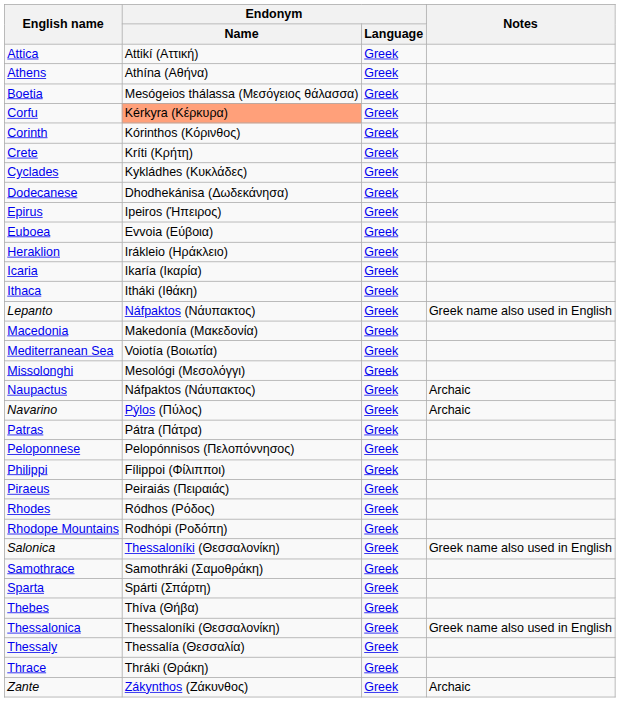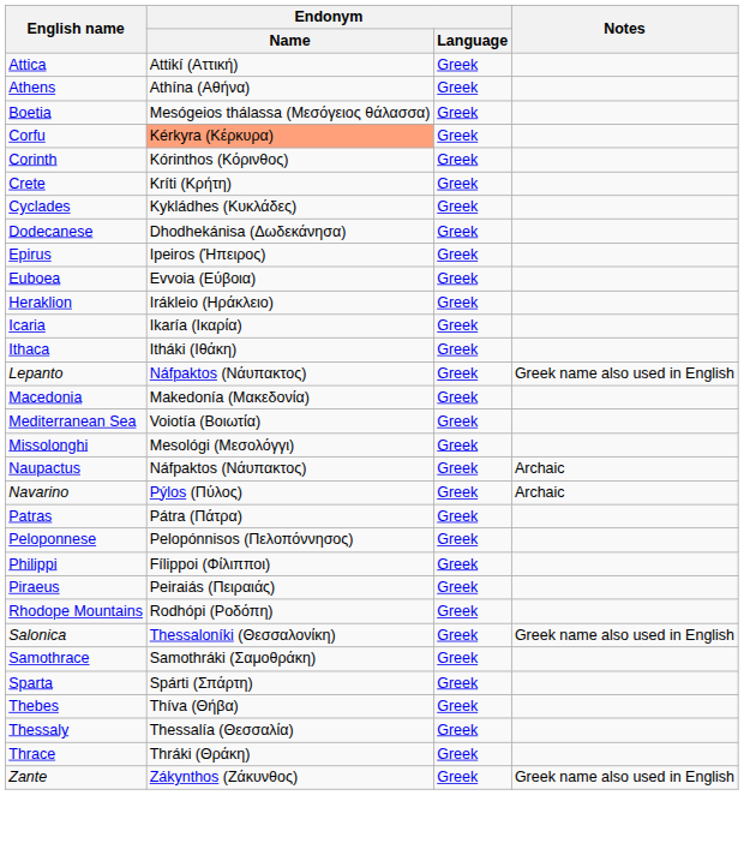 <table class="wikitable sortable mw-collapsible">
 <tr>
 <th rowspan="2">English name</th>
 <th colspan="2">Endonym</th>
 <th rowspan="2">Notes</th>
 </tr>
 <tr>
 <th>Name</th>
 <th>Language</th>
 </tr>
 <tr>
 <td><a href='#'>Attica</a></td>
 <td>Attikí (Αττική)</td>
 <td><a href='#'>Greek</a></td>
 <td></td>
 </tr>
 <tr>
 <td><a href='#'>Athens</a></td>
 <td>Athína (Αθήνα)</td>
 <td><a href='#'>Greek</a></td>
 <td></td>
 </tr>
 <tr>
 <td><a href='#'>Boetia</a></td>
 <td>Mesógeios thálassa (Μεσόγειος θάλασσα)</td>
 <td><a href='#'>Greek</a></td>
 <td></td>
 </tr>
 <tr>
 <td><a href='#'>Corfu</a></td>
 <td style="background: lightsalmon;">Kérkyra (Κέρκυρα)</td>
 <td><a href='#'>Greek</a></td>
 <td></td>
 </tr>
 <tr>
 <td><a href='#'>Corinth</a></td>
 <td>Kórinthos (Κόρινθος)</td>
 <td><a href='#'>Greek</a></td>
 <td></td>
 </tr>
 <tr>
 <td><a href='#'>Crete</a></td>
 <td>Kríti (Κρήτη)</td>
 <td><a href='#'>Greek</a></td>
 <td></td>
 </tr>
 <tr>
 <td><a href='#'>Cyclades</a></td>
 <td>Kykládhes (Κυκλάδες)</td>
 <td><a href='#'>Greek</a></td>
 <td></td>
 </tr>
 <tr>
 <td><a href='#'>Dodecanese</a></td>
 <td>Dhodhekánisa (Δωδεκάνησα)</td>
 <td><a href='#'>Greek</a></td>
 <td></td>
 </tr>
 <tr>
 <td><a href='#'>Epirus</a></td>
 <td>Ipeiros (Ήπειρος)</td>
 <td><a href='#'>Greek</a></td>
 <td></td>
 </tr>
 <tr>
 <td><a href='#'>Euboea</a></td>
 <td>Evvoia (Εύβοια)</td>
 <td><a href='#'>Greek</a></td>
 <td></td>
 </tr>
 <tr>
 <td><a href='#'>Heraklion</a></td>
 <td>Irákleio (Ηράκλειο)</td>
 <td><a href='#'>Greek</a></td>
 <td></td>
 </tr>
 <tr>
 <td><a href='#'>Icaria</a></td>
 <td>Ikaría (Ικαρία)</td>
 <td><a href='#'>Greek</a></td>
 <td></td>
 </tr>
 <tr>
 <td><a href='#'>Ithaca</a></td>
 <td>Itháki (Ιθάκη)</td>
 <td><a href='#'>Greek</a></td>
 <td></td>
 </tr>
 <tr>
 <td><em>Lepanto</em></td>
 <td><a href='#'>Náfpaktos</a> (Νάυπακτος)</td>
 <td><a href='#'>Greek</a></td>
 <td>Greek name also used in English</td>
 </tr>
 <tr>
 <td><a href='#'>Macedonia</a></td>
 <td>Makedonía (Μακεδονία)</td>
 <td><a href='#'>Greek</a></td>
 <td></td>
 </tr>
 <tr>
 <td><a href='#'>Mediterranean Sea</a></td>
 <td>Voiotía (Βοιωτία)</td>
 <td><a href='#'>Greek</a></td>
 <td></td>
 </tr>
 <tr>
 <td><a href='#'>Missolonghi</a></td>
 <td>Mesológi (Μεσολόγγι)</td>
 <td><a href='#'>Greek</a></td>
 <td></td>
 </tr>
 <tr>
 <td><a href='#'>Naupactus</a></td>
 <td>Náfpaktos (Νάυπακτος)</td>
 <td><a href='#'>Greek</a></td>
 <td>Archaic</td>
 </tr>
 <tr>
 <td><em>Navarino</em></td>
 <td><a href='#'>Pýlos</a> (Πύλος)</td>
 <td><a href='#'>Greek</a></td>
 <td>Archaic</td>
 </tr>
 <tr>
 <td><a href='#'>Patras</a></td>
 <td>Pátra (Πάτρα)</td>
 <td><a href='#'>Greek</a></td>
 <td></td>
 </tr>
 <tr>
 <td><a href='#'>Peloponnese</a></td>
 <td>Pelopónnisos (Πελοπόννησος)</td>
 <td><a href='#'>Greek</a></td>
 <td></td>
 </tr>
 <tr>
 <td><a href='#'>Philippi</a></td>
 <td>Fílippoi (Φίλιπποι)</td>
 <td><a href='#'>Greek</a></td>
 <td></td>
 </tr>
 <tr>
 <td><a href='#'>Piraeus</a></td>
 <td>Peiraiás (Πειραιάς)</td>
 <td><a href='#'>Greek</a></td>
 <td></td>
 </tr>
 <tr>
-<td><a href='#'>Rhodes</a></td>
-<td>Ródhos (Ρόδος)</td>
-<td><a href='#'>Greek</a></td>
-<td></td>
-</tr>
-<tr>
 <td><a href='#'>Rhodope Mountains</a></td>
 <td>Rodhópi (Ροδόπη)</td>
 <td><a href='#'>Greek</a></td>
 <td></td>
 </tr>
 <tr>
 <td><em>Salonica</em></td>
 <td><a href='#'>Thessaloníki</a> (Θεσσαλονίκη)</td>
 <td><a href='#'>Greek</a></td>
 <td>Greek name also used in English</td>
 </tr>
 <tr>
 <td><a href='#'>Samothrace</a></td>
 <td>Samothráki (Σαμοθράκη)</td>
 <td><a href='#'>Greek</a></td>
 <td></td>
 </tr>
 <tr>
 <td><a href='#'>Sparta</a></td>
 <td>Spárti (Σπάρτη)</td>
 <td><a href='#'>Greek</a></td>
 <td></td>
 </tr>
 <tr>
 <td><a href='#'>Thebes</a></td>
 <td>Thíva (Θήβα)</td>
 <td><a href='#'>Greek</a></td>
 <td></td>
 </tr>
 <tr>
-<td><a href='#'>Thessalonica</a></td>
-<td>Thessaloníki (Θεσσαλονίκη)</td>
-<td><a href='#'>Greek</a></td>
-<td>Greek name also used in English</td>
-</tr>
-<tr>
 <td><a href='#'>Thessaly</a></td>
 <td>Thessalía (Θεσσαλία)</td>
 <td><a href='#'>Greek</a></td>
 <td></td>
 </tr>
 <tr>
 <td><a href='#'>Thrace</a></td>
 <td>Thráki (Θράκη)</td>
 <td><a href='#'>Greek</a></td>
 <td></td>
 </tr>
 <tr>
 <td><em>Zante</em></td>
 <td><a href='#'>Zákynthos</a> (Ζάκυνθος)</td>
 <td><a href='#'>Greek</a></td>
-<td>Archaic</td>
+<td>Greek name also used in English</td>
 </tr>
 </table>
